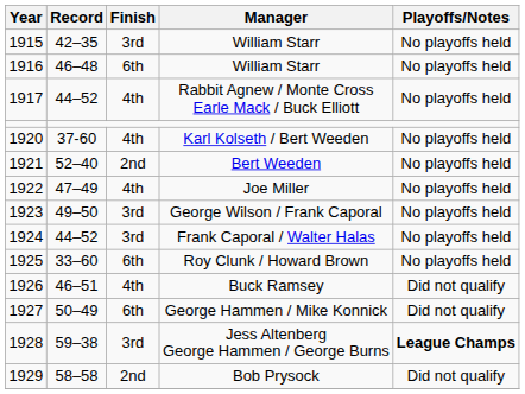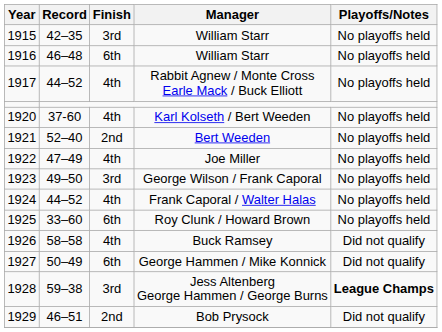 <table class="wikitable" style="text-align:center">
 <tr>
 <th>Year</th>
 <th>Record</th>
 <th>Finish</th>
 <th>Manager</th>
 <th>Playoffs/Notes</th>
 </tr>
 <tr align=center>
 <td>1915</td>
 <td>42–35</td>
 <td>3rd</td>
 <td>William Starr</td>
 <td>No playoffs held</td>
 </tr>
 <tr align=center>
 <td>1916</td>
 <td>46–48</td>
 <td>6th</td>
 <td>William Starr</td>
 <td>No playoffs held</td>
 </tr>
 <tr align=center>
 <td>1917</td>
 <td>44–52</td>
 <td>4th</td>
 <td>Rabbit Agnew / Monte Cross <br> <a href='#'>Earle Mack</a> / Buck Elliott</td>
 <td>No playoffs held</td>
 </tr>
 <tr align=center>
 <td></td>
 </tr>
 <tr align=center>
 <td>1920</td>
 <td>37-60</td>
 <td>4th</td>
 <td><a href='#'>Karl Kolseth</a> / Bert Weeden</td>
 <td>No playoffs held</td>
 </tr>
 <tr align=center>
 <td>1921</td>
 <td>52–40</td>
 <td>2nd</td>
 <td><a href='#'>Bert Weeden</a></td>
 <td>No playoffs held</td>
 </tr>
 <tr align=center>
 <td>1922</td>
 <td>47–49</td>
 <td>4th</td>
 <td>Joe Miller</td>
 <td>No playoffs held</td>
 </tr>
 <tr align=center>
 <td>1923</td>
 <td>49–50</td>
 <td>3rd</td>
 <td>George Wilson / Frank Caporal</td>
 <td>No playoffs held</td>
 </tr>
 <tr align=center>
 <td>1924</td>
 <td>44–52</td>
-<td>3rd</td>
+<td>4th</td>
 <td>Frank Caporal / <a href='#'>Walter Halas</a></td>
 <td>No playoffs held</td>
 </tr>
 <tr align=center>
 <td>1925</td>
 <td>33–60</td>
 <td>6th</td>
 <td>Roy Clunk / Howard Brown</td>
 <td>No playoffs held</td>
 </tr>
 <tr align=center>
 <td>1926</td>
-<td>46–51</td>
+<td>58–58</td>
 <td>4th</td>
 <td>Buck Ramsey</td>
 <td>Did not qualify</td>
 </tr>
 <tr align=center>
 <td>1927</td>
 <td>50–49</td>
 <td>6th</td>
 <td>George Hammen / Mike Konnick</td>
 <td>Did not qualify</td>
 </tr>
 <tr align=center>
 <td>1928</td>
 <td>59–38</td>
 <td>3rd</td>
 <td>Jess Altenberg <br> George Hammen / George Burns</td>
 <td><strong>League Champs</strong></td>
 </tr>
 <tr align=center>
 <td>1929</td>
-<td>58–58</td>
+<td>46–51</td>
 <td>2nd</td>
 <td>Bob Prysock</td>
 <td>Did not qualify</td>
 </tr>
 <tr align=center>
 </tr>
 </table>
